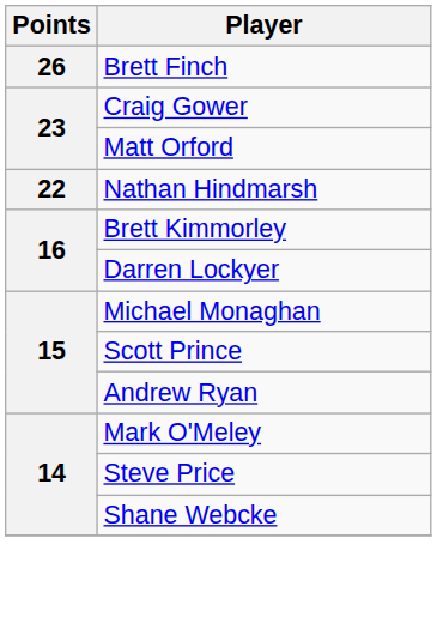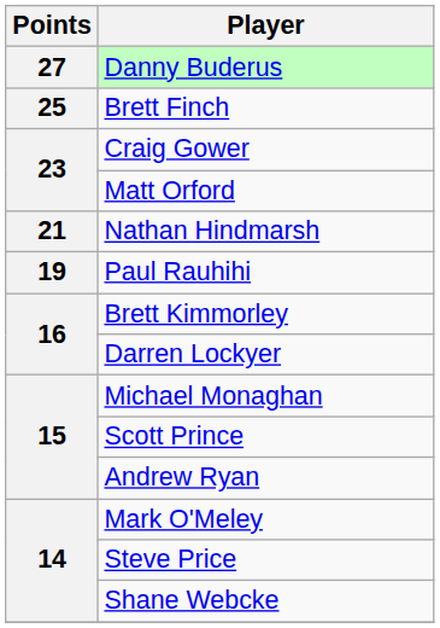 <table class="wikitable" style="text-align:left;">
 <tr>
 <th width=50>Points</th>
 <th width=200>Player</th>
 </tr>
 <tr>
-<th>26</th>
+<th>27</th>
+<td style="background:#C0FFC0"> <a href='#'>Danny Buderus</a></td>
+</tr>
+<tr>
+<th>25</th>
 <td> <a href='#'>Brett Finch</a></td>
 </tr>
 <tr>
 <th rowspan=2>23</th>
 <td> <a href='#'>Craig Gower</a></td>
 </tr>
 <tr>
 <td> <a href='#'>Matt Orford</a></td>
 </tr>
 <tr>
-<th>22</th>
+<th>21</th>
 <td> <a href='#'>Nathan Hindmarsh</a></td>
+</tr>
+<tr>
+<th>19</th>
+<td> <a href='#'>Paul Rauhihi</a></td>
 </tr>
 <tr>
 <th rowspan=2>16</th>
 <td> <a href='#'>Brett Kimmorley</a></td>
 </tr>
 <tr>
 <td> <a href='#'>Darren Lockyer</a></td>
 </tr>
 <tr>
 <th rowspan=3>15</th>
 <td> <a href='#'>Michael Monaghan</a></td>
 </tr>
 <tr>
 <td> <a href='#'>Scott Prince</a></td>
 </tr>
 <tr>
 <td> <a href='#'>Andrew Ryan</a></td>
 </tr>
 <tr>
 <th rowspan=3>14</th>
 <td> <a href='#'>Mark O'Meley</a></td>
 </tr>
 <tr>
 <td> <a href='#'>Steve Price</a></td>
 </tr>
 <tr>
 <td> <a href='#'>Shane Webcke</a></td>
 </tr>
 <tr>
 </tr>
 </table>
